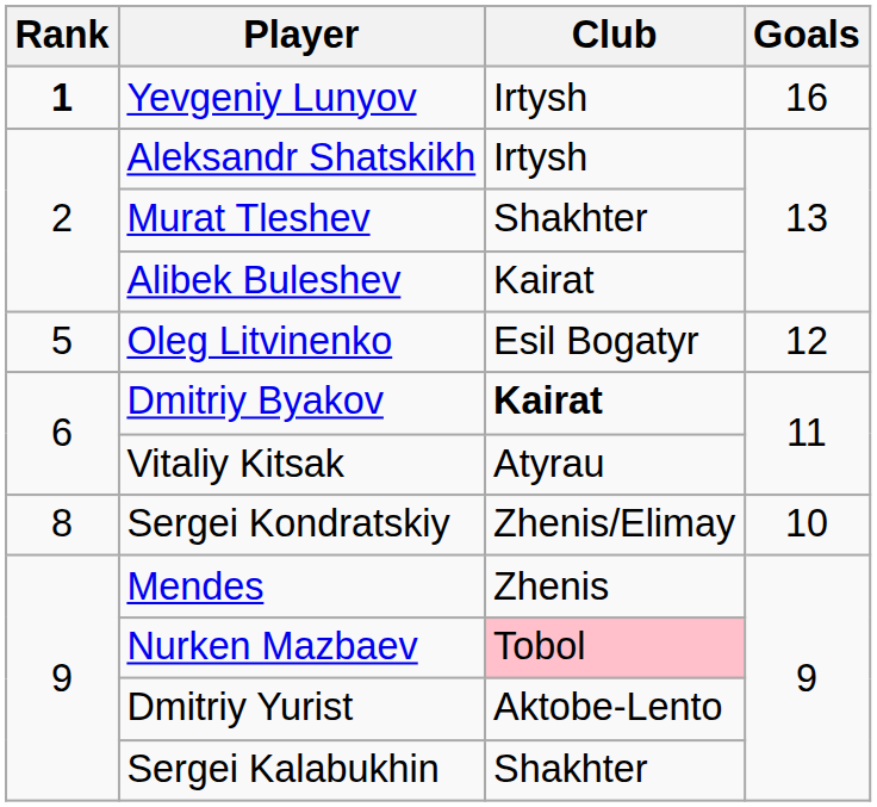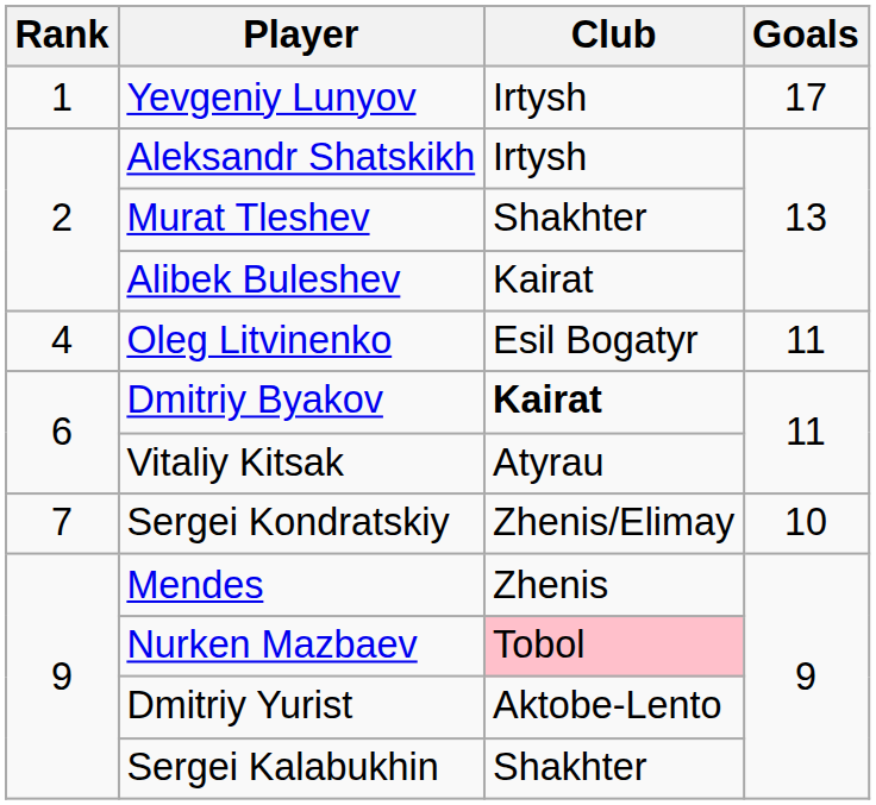 <table class="wikitable" style="text-align:center;">
 <tr>
 <th>Rank</th>
 <th>Player</th>
 <th>Club</th>
 <th>Goals</th>
 </tr>
 <tr>
-<td rowspan="1"><strong>1</strong></td>
+<td rowspan="1">1</td>
 <td align="left"> <a href='#'>Yevgeniy Lunyov</a></td>
 <td align="left">Irtysh</td>
-<td rowspan="1">16</td>
+<td rowspan="1">17</td>
 </tr>
 <tr>
 <td rowspan="3">2</td>
 <td align="left"> <a href='#'>Aleksandr Shatskikh</a></td>
 <td align="left">Irtysh</td>
 <td rowspan="3">13</td>
 </tr>
 <tr>
 <td align="left"> <a href='#'>Murat Tleshev</a></td>
 <td align="left">Shakhter</td>
 </tr>
 <tr>
 <td align="left"> <a href='#'>Alibek Buleshev</a></td>
 <td align="left">Kairat</td>
 </tr>
 <tr>
-<td rowspan="1">5</td>
+<td rowspan="1">4</td>
 <td align="left"> <a href='#'>Oleg Litvinenko</a></td>
 <td align="left">Esil Bogatyr</td>
-<td rowspan="1">12</td>
+<td rowspan="1">11</td>
 </tr>
 <tr>
 <td rowspan="2">6</td>
 <td align="left"> <a href='#'>Dmitriy Byakov</a></td>
 <td align="left"><strong>Kairat</strong></td>
 <td rowspan="2">11</td>
 </tr>
 <tr>
 <td align="left"> Vitaliy Kitsak</td>
 <td align="left">Atyrau</td>
 </tr>
 <tr>
-<td rowspan="1">8</td>
+<td rowspan="1">7</td>
 <td align="left"> Sergei Kondratskiy</td>
 <td align="left">Zhenis/Elimay</td>
 <td rowspan="1">10</td>
 </tr>
 <tr>
 <td rowspan="4">9</td>
 <td align="left"> <a href='#'>Mendes</a></td>
 <td align="left">Zhenis</td>
 <td rowspan="4">9</td>
 </tr>
 <tr>
 <td align="left"> <a href='#'>Nurken Mazbaev</a></td>
 <td align="left" style="background: pink;">Tobol</td>
 </tr>
 <tr>
 <td align="left"> Dmitriy Yurist</td>
 <td align="left">Aktobe-Lento</td>
 </tr>
 <tr>
 <td align="left"> Sergei Kalabukhin</td>
 <td align="left">Shakhter</td>
 </tr>
 </table>
